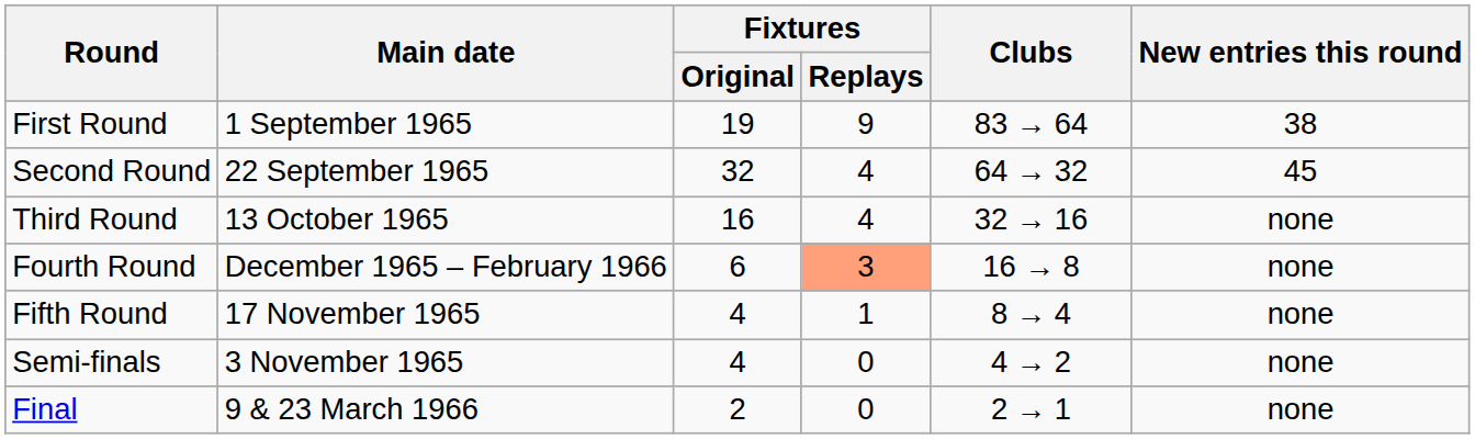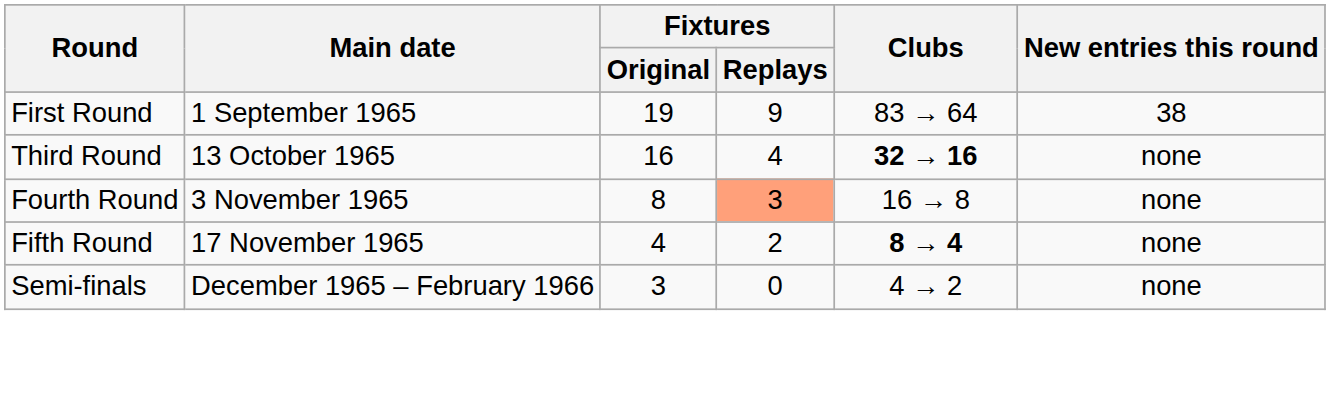 <table class="wikitable" style="text-align:center">
 <tr>
 <th rowspan=2>Round</th>
 <th rowspan=2>Main date</th>
 <th colspan=2>Fixtures</th>
 <th rowspan=2 width=100>Clubs</th>
 <th rowspan=2>New entries this round</th>
 </tr>
 <tr>
 <th width=55>Original</th>
 <th width=55>Replays</th>
 </tr>
 <tr>
 <td align=left>First Round</td>
 <td align=left>1 September 1965</td>
 <td>19</td>
 <td>9</td>
 <td>83 → 64</td>
 <td>38<br></td>
 </tr>
 <tr>
-<td align=left>Second Round</td>
-<td align=left>22 September 1965</td>
-<td>32</td>
-<td>4</td>
-<td>64 → 32</td>
-<td>45<br></td>
-</tr>
-<tr>
 <td align=left>Third Round</td>
 <td align=left>13 October 1965</td>
 <td>16</td>
 <td>4</td>
-<td>32 → 16</td>
+<td><strong>32 → 16</strong></td>
 <td>none</td>
 </tr>
 <tr>
 <td align=left>Fourth Round</td>
-<td align=left>December 1965 – February 1966</td>
-<td>6</td>
+<td align=left>3 November 1965</td>
+<td>8</td>
 <td style="background: lightsalmon;">3</td>
 <td>16 → 8</td>
 <td>none</td>
 </tr>
 <tr>
 <td align=left>Fifth Round</td>
 <td align=left>17 November 1965</td>
 <td>4</td>
-<td>1</td>
-<td>8 → 4</td>
+<td>2</td>
+<td><strong>8 → 4</strong></td>
 <td>none</td>
 </tr>
 <tr>
 <td align=left>Semi-finals</td>
-<td align=left>3 November 1965</td>
-<td>4</td>
+<td align=left>December 1965 – February 1966</td>
+<td>3</td>
 <td>0</td>
 <td>4 → 2</td>
 <td>none</td>
 </tr>
-<tr>
-<td align=left><a href='#'>Final</a></td>
-<td align=left>9 & 23 March 1966</td>
-<td>2</td>
-<td>0</td>
-<td>2 → 1</td>
-<td>none</td>
-</tr>
 </table>
